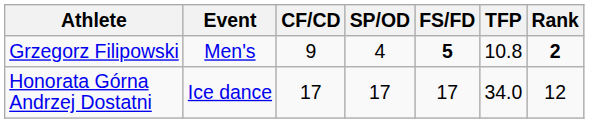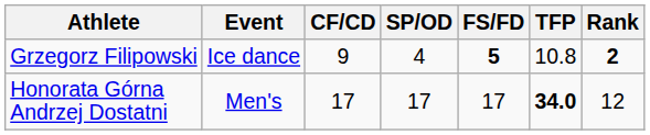 <table class="wikitable" border="1" style="font-size:90%">
 <tr>
 <th>Athlete</th>
 <th>Event</th>
 <th>CF/CD</th>
 <th>SP/OD</th>
 <th>FS/FD</th>
 <th>TFP</th>
 <th>Rank</th>
 </tr>
 <tr align=center>
 <td align=left><a href='#'>Grzegorz Filipowski</a></td>
-<td><a href='#'>Men's</a></td>
+<td><a href='#'>Ice dance</a></td>
 <td>9</td>
 <td>4</td>
 <td><strong>5</strong></td>
 <td>10.8</td>
 <td><strong>2</strong></td>
 </tr>
 <tr align=center>
 <td align=left><a href='#'>Honorata Górna</a><br><a href='#'>Andrzej Dostatni</a></td>
-<td><a href='#'>Ice dance</a></td>
+<td><a href='#'>Men's</a></td>
 <td>17</td>
 <td>17</td>
 <td>17</td>
-<td>34.0</td>
+<td><strong>34.0</strong></td>
 <td>12</td>
 </tr>
 </table>
